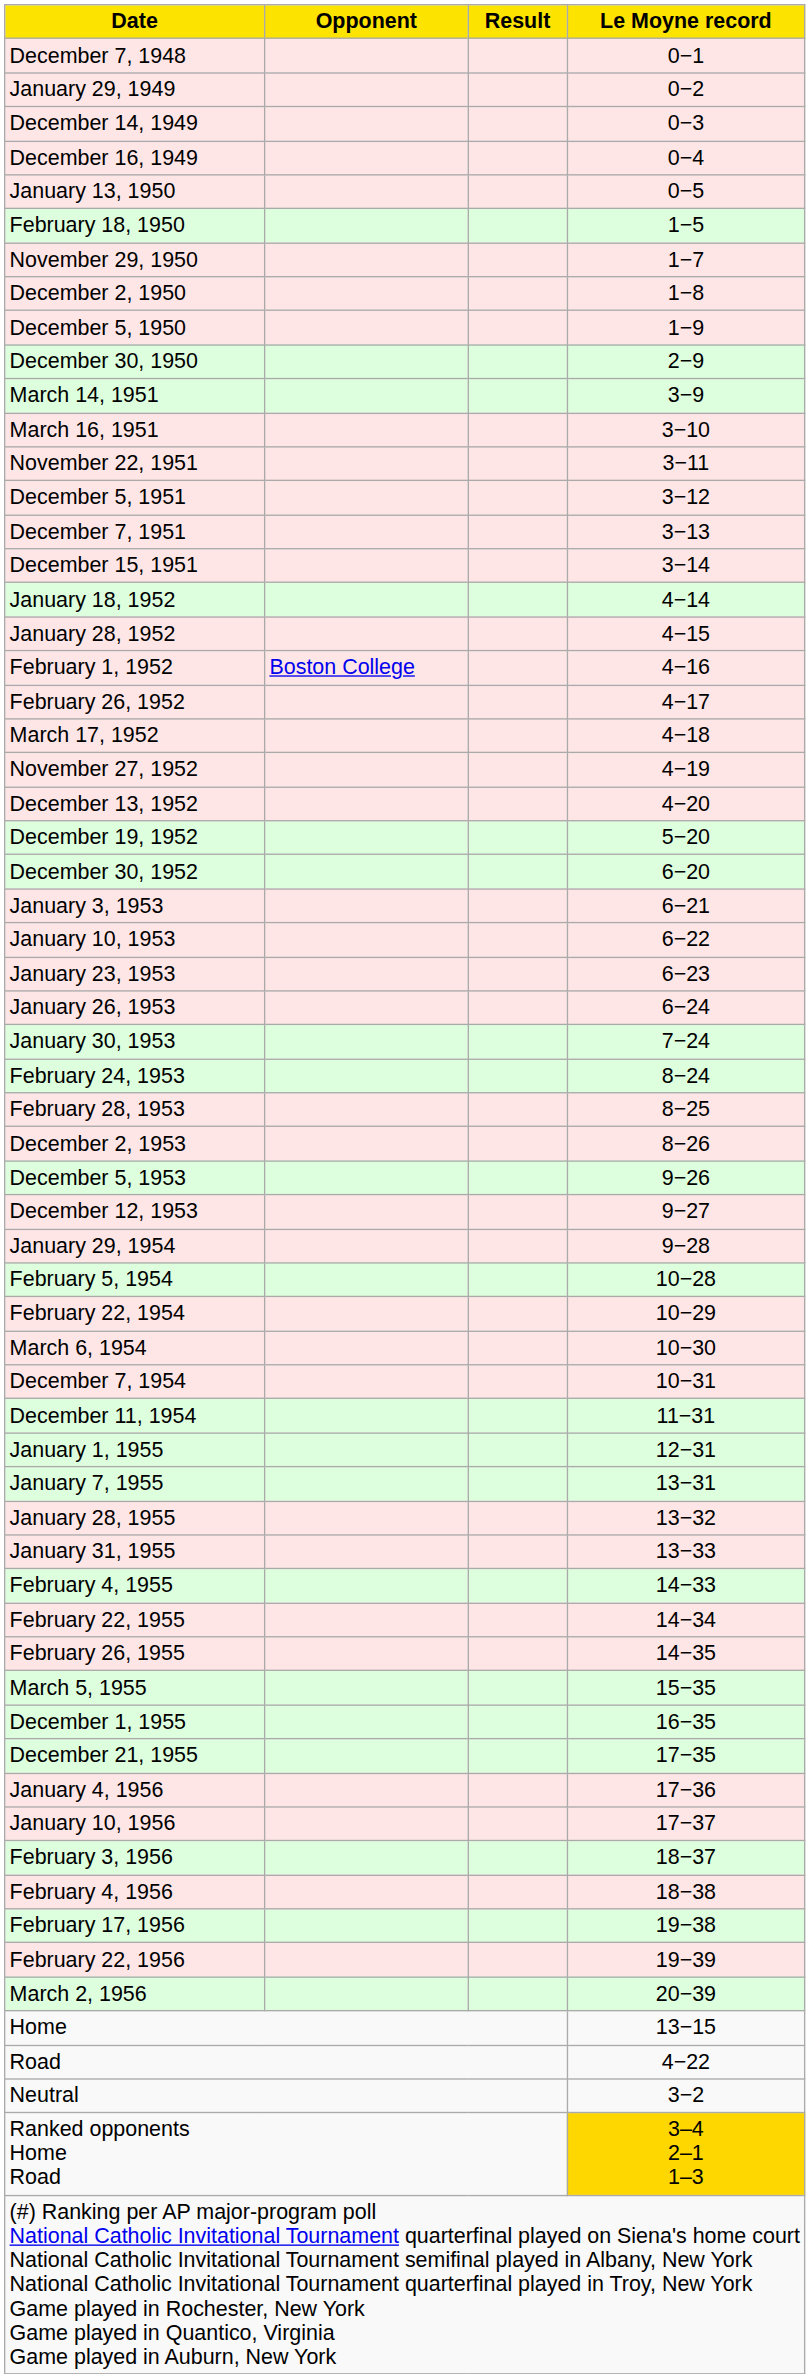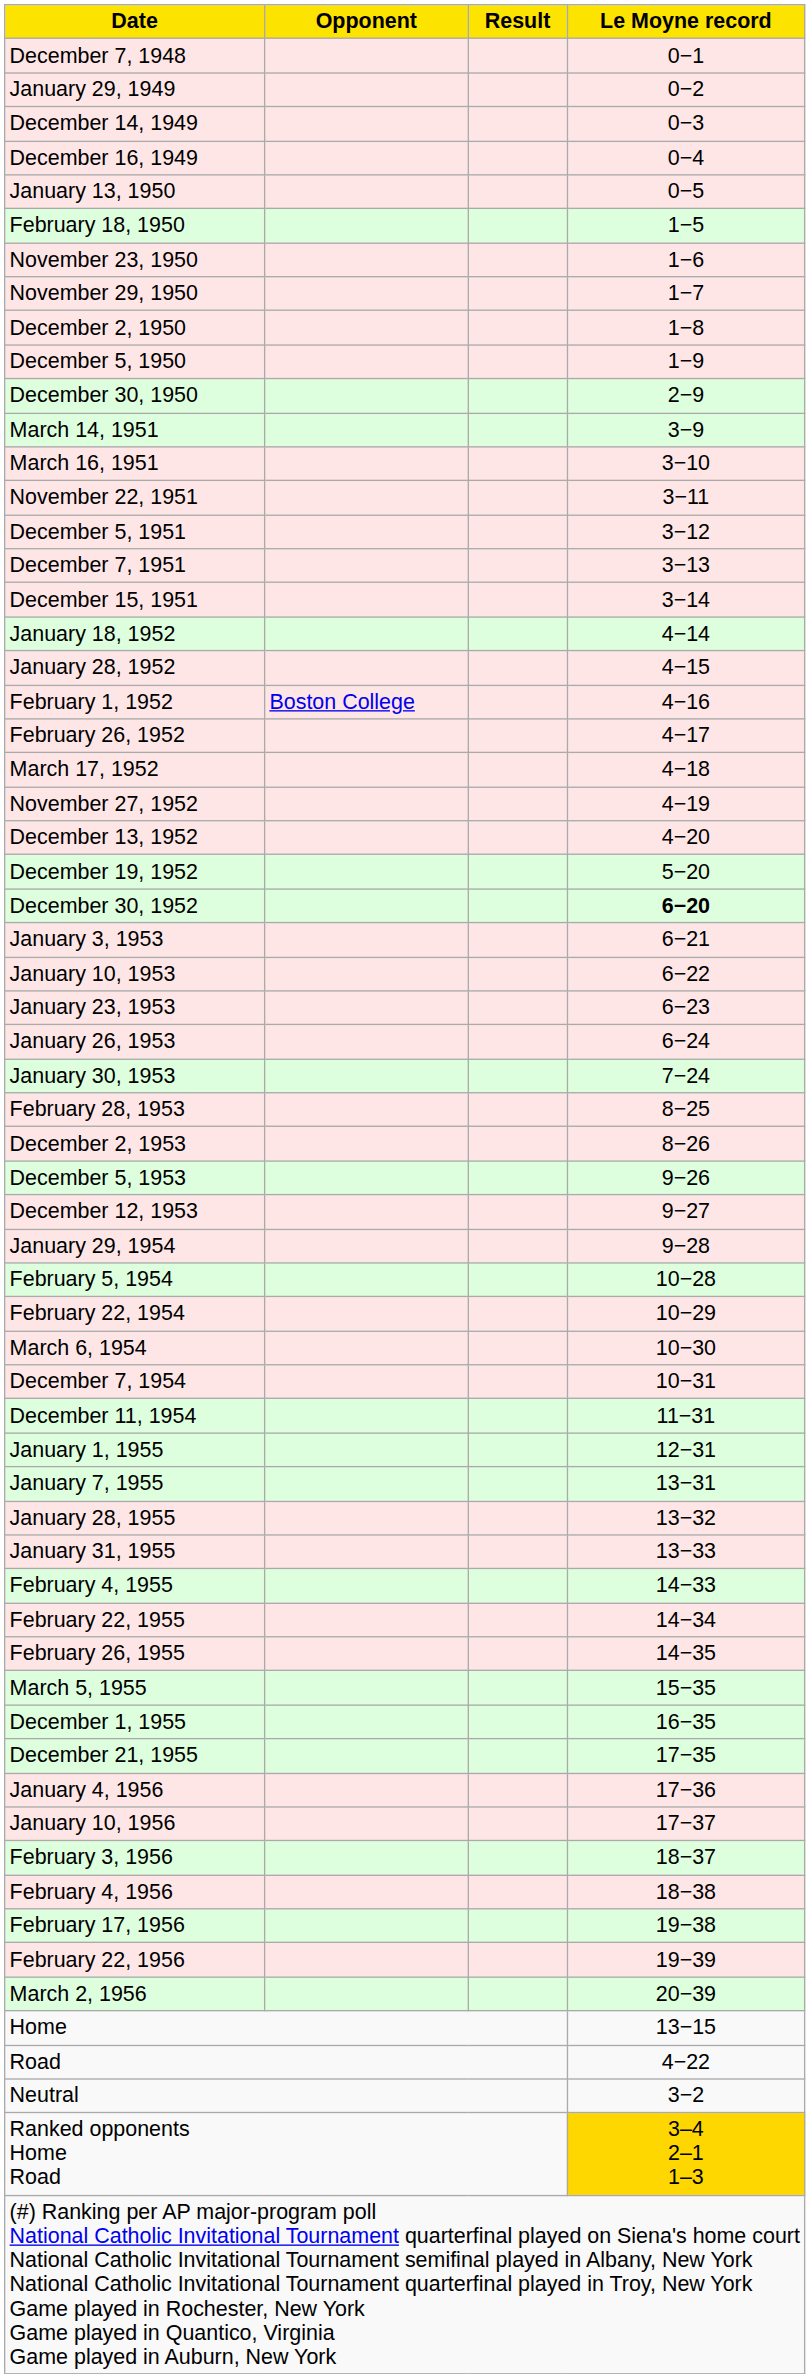 <table class="wikitable sortable sticky-header">
 <tr>
 <th style="background-color:#fce300;"><span>Date</span></th>
 <th style="background-color:#fce300;"><span>Opponent</span></th>
 <th data-sort-type=number style="background-color:#fce300;"><span>Result</span></th>
 <th class="unsortable" style="background-color:#fce300;"><span>Le Moyne record</span></th>
 </tr>
 <tr style="background:#FFE6E6;">
 <td>December 7, 1948</td>
 <td></td>
 <td></td>
 <td align=center>0−1</td>
 </tr>
 <tr style="background:#FFE6E6;">
 <td>January 29, 1949</td>
 <td></td>
 <td></td>
 <td align=center>0−2</td>
 </tr>
 <tr style="background:#FFE6E6;">
 <td>December 14, 1949</td>
 <td></td>
 <td></td>
 <td align=center>0−3</td>
 </tr>
 <tr style="background:#FFE6E6;">
 <td>December 16, 1949</td>
 <td></td>
 <td></td>
 <td align=center>0−4</td>
 </tr>
 <tr style="background:#FFE6E6;">
 <td>January 13, 1950</td>
 <td></td>
 <td></td>
 <td align=center>0−5</td>
 </tr>
 <tr style="background:#DDFFDD;">
 <td>February 18, 1950</td>
 <td></td>
 <td></td>
 <td align=center>1−5</td>
+</tr>
+<tr style="background:#FFE6E6;">
+<td>November 23, 1950</td>
+<td></td>
+<td></td>
+<td align=center>1−6</td>
 </tr>
 <tr style="background:#FFE6E6;">
 <td>November 29, 1950</td>
 <td></td>
 <td></td>
 <td align=center>1−7</td>
 </tr>
 <tr style="background:#FFE6E6;">
 <td>December 2, 1950</td>
 <td></td>
 <td></td>
 <td align=center>1−8</td>
 </tr>
 <tr style="background:#FFE6E6;">
 <td>December 5, 1950</td>
 <td></td>
 <td></td>
 <td align=center>1−9</td>
 </tr>
 <tr style="background:#DDFFDD;">
 <td>December 30, 1950</td>
 <td></td>
 <td></td>
 <td align=center>2−9</td>
 </tr>
 <tr style="background:#DDFFDD;">
 <td>March 14, 1951</td>
 <td></td>
 <td></td>
 <td align=center>3−9</td>
 </tr>
 <tr style="background:#FFE6E6;">
 <td>March 16, 1951</td>
 <td></td>
 <td></td>
 <td align=center>3−10</td>
 </tr>
 <tr style="background:#FFE6E6;">
 <td>November 22, 1951</td>
 <td></td>
 <td></td>
 <td align=center>3−11</td>
 </tr>
 <tr style="background:#FFE6E6;">
 <td>December 5, 1951</td>
 <td></td>
 <td></td>
 <td align=center>3−12</td>
 </tr>
 <tr style="background:#FFE6E6;">
 <td>December 7, 1951</td>
 <td></td>
 <td></td>
 <td align=center>3−13</td>
 </tr>
 <tr style="background:#FFE6E6;">
 <td>December 15, 1951</td>
 <td></td>
 <td></td>
 <td align=center>3−14</td>
 </tr>
 <tr style="background:#DDFFDD;">
 <td>January 18, 1952</td>
 <td></td>
 <td></td>
 <td align=center>4−14</td>
 </tr>
 <tr style="background:#FFE6E6;">
 <td>January 28, 1952</td>
 <td></td>
 <td></td>
 <td align=center>4−15</td>
 </tr>
 <tr style="background:#FFE6E6;">
 <td>February 1, 1952</td>
 <td><a href='#'>Boston College</a></td>
 <td></td>
 <td align=center>4−16</td>
 </tr>
 <tr style="background:#FFE6E6;">
 <td>February 26, 1952</td>
 <td></td>
 <td></td>
 <td align=center>4−17</td>
 </tr>
 <tr style="background:#FFE6E6;">
 <td>March 17, 1952</td>
 <td></td>
 <td></td>
 <td align=center>4−18</td>
 </tr>
 <tr style="background:#FFE6E6;">
 <td>November 27, 1952</td>
 <td></td>
 <td></td>
 <td align=center>4−19</td>
 </tr>
 <tr style="background:#FFE6E6;">
 <td>December 13, 1952</td>
 <td></td>
 <td></td>
 <td align=center>4−20</td>
 </tr>
 <tr style="background:#DDFFDD;">
 <td>December 19, 1952</td>
 <td></td>
 <td></td>
 <td align=center>5−20</td>
 </tr>
 <tr style="background:#DDFFDD;">
 <td>December 30, 1952</td>
 <td></td>
 <td></td>
-<td align=center>6−20</td>
+<td align=center><strong>6−20</strong></td>
 </tr>
 <tr style="background:#FFE6E6;">
 <td>January 3, 1953</td>
 <td></td>
 <td></td>
 <td align=center>6−21</td>
 </tr>
 <tr style="background:#FFE6E6;">
 <td>January 10, 1953</td>
 <td></td>
 <td></td>
 <td align=center>6−22</td>
 </tr>
 <tr style="background:#FFE6E6;">
 <td>January 23, 1953</td>
 <td></td>
 <td></td>
 <td align=center>6−23</td>
 </tr>
 <tr style="background:#FFE6E6;">
 <td>January 26, 1953</td>
 <td></td>
 <td></td>
 <td align=center>6−24</td>
 </tr>
 <tr style="background:#DDFFDD;">
 <td>January 30, 1953</td>
 <td></td>
 <td></td>
 <td align=center>7−24</td>
-</tr>
-<tr style="background:#DDFFDD;">
-<td>February 24, 1953</td>
-<td></td>
-<td></td>
-<td align=center>8−24</td>
 </tr>
 <tr style="background:#FFE6E6;">
 <td>February 28, 1953</td>
 <td></td>
 <td></td>
 <td align=center>8−25</td>
 </tr>
 <tr style="background:#FFE6E6;">
 <td>December 2, 1953</td>
 <td></td>
 <td></td>
 <td align=center>8−26</td>
 </tr>
 <tr style="background:#DDFFDD;">
 <td>December 5, 1953</td>
 <td></td>
 <td></td>
 <td align=center>9−26</td>
 </tr>
 <tr style="background:#FFE6E6;">
 <td>December 12, 1953</td>
 <td></td>
 <td></td>
 <td align=center>9−27</td>
 </tr>
 <tr style="background:#FFE6E6;">
 <td>January 29, 1954</td>
 <td></td>
 <td></td>
 <td align=center>9−28</td>
 </tr>
 <tr style="background:#DDFFDD;">
 <td>February 5, 1954</td>
 <td></td>
 <td></td>
 <td align=center>10−28</td>
 </tr>
 <tr style="background:#FFE6E6;">
 <td>February 22, 1954</td>
 <td></td>
 <td></td>
 <td align=center>10−29</td>
 </tr>
 <tr style="background:#FFE6E6;">
 <td>March 6, 1954</td>
 <td></td>
 <td></td>
 <td align=center>10−30</td>
 </tr>
 <tr style="background:#FFE6E6;">
 <td>December 7, 1954</td>
 <td></td>
 <td></td>
 <td align=center>10−31</td>
 </tr>
 <tr style="background:#DDFFDD;">
 <td>December 11, 1954</td>
 <td></td>
 <td></td>
 <td align=center>11−31</td>
 </tr>
 <tr style="background:#DDFFDD;">
 <td>January 1, 1955</td>
 <td></td>
 <td></td>
 <td align=center>12−31</td>
 </tr>
 <tr style="background:#DDFFDD;">
 <td>January 7, 1955</td>
 <td></td>
 <td></td>
 <td align=center>13−31</td>
 </tr>
 <tr style="background:#FFE6E6;">
 <td>January 28, 1955</td>
 <td></td>
 <td></td>
 <td align=center>13−32</td>
 </tr>
 <tr style="background:#FFE6E6;">
 <td>January 31, 1955</td>
 <td></td>
 <td></td>
 <td align=center>13−33</td>
 </tr>
 <tr style="background:#DDFFDD;">
 <td>February 4, 1955</td>
 <td></td>
 <td></td>
 <td align=center>14−33</td>
 </tr>
 <tr style="background:#FFE6E6;">
 <td>February 22, 1955</td>
 <td></td>
 <td></td>
 <td align=center>14−34</td>
 </tr>
 <tr style="background:#FFE6E6;">
 <td>February 26, 1955</td>
 <td></td>
 <td></td>
 <td align=center>14−35</td>
 </tr>
 <tr style="background:#DDFFDD;">
 <td>March 5, 1955</td>
 <td></td>
 <td></td>
 <td align=center>15−35</td>
 </tr>
 <tr style="background:#DDFFDD;">
 <td>December 1, 1955</td>
 <td></td>
 <td></td>
 <td align=center>16−35</td>
 </tr>
 <tr style="background:#DDFFDD;">
 <td>December 21, 1955</td>
 <td></td>
 <td></td>
 <td align=center>17−35</td>
 </tr>
 <tr style="background:#FFE6E6;">
 <td>January 4, 1956</td>
 <td></td>
 <td></td>
 <td align=center>17−36</td>
 </tr>
 <tr style="background:#FFE6E6;">
 <td>January 10, 1956</td>
 <td></td>
 <td></td>
 <td align=center>17−37</td>
 </tr>
 <tr style="background:#DDFFDD;">
 <td>February 3, 1956</td>
 <td></td>
 <td></td>
 <td align=center>18−37</td>
 </tr>
 <tr style="background:#FFE6E6;">
 <td>February 4, 1956</td>
 <td></td>
 <td></td>
 <td align=center>18−38</td>
 </tr>
 <tr style="background:#DDFFDD;">
 <td>February 17, 1956</td>
 <td></td>
 <td></td>
 <td align=center>19−38</td>
 </tr>
 <tr style="background:#FFE6E6;">
 <td>February 22, 1956</td>
 <td></td>
 <td></td>
 <td align=center>19−39</td>
 </tr>
 <tr style="background:#DDFFDD;">
 <td>March 2, 1956</td>
 <td></td>
 <td></td>
 <td align=center>20−39</td>
 </tr>
 <tr class="sortbottom">
 <td colspan="3;">Home</td>
 <td align=center>13−15</td>
 </tr>
 <tr class="sortbottom">
 <td colspan="3;">Road</td>
 <td align=center>4−22</td>
 </tr>
 <tr class="sortbottom">
 <td colspan="3;">Neutral</td>
 <td align=center>3−2</td>
 </tr>
 <tr class="sortbottom">
 <td colspan="3;">Ranked opponents<br> Home<br> Road</td>
 <td align=center style="background: gold;">3–4<br>2–1<br>1–3</td>
 </tr>
 <tr class="sortbottom">
 <td colspan="4;">(#) Ranking per AP major-program poll<br> <a href='#'>National Catholic Invitational Tournament</a> quarterfinal played on Siena's home court<br> National Catholic Invitational Tournament semifinal played in Albany, New York<br> National Catholic Invitational Tournament quarterfinal played in Troy, New York<br> Game played in Rochester, New York<br> Game played in Quantico, Virginia<br> Game played in Auburn, New York</td>
 </tr>
 </table>
